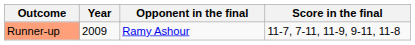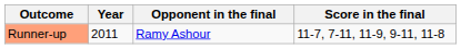 <table class="sortable wikitable">
 <tr>
 <th width="100">Outcome</th>
 <th width="50">Year</th>
 <th width="200">Opponent in the final</th>
 <th width="200">Score in the final</th>
 </tr>
 <tr>
 <td bgcolor="ffa07a">Runner-up</td>
-<td>2009</td>
+<td>2011</td>
 <td>   <a href='#'>Ramy Ashour</a></td>
 <td>11-7, 7-11, 11-9, 9-11, 11-8</td>
 </tr>
 </table>
